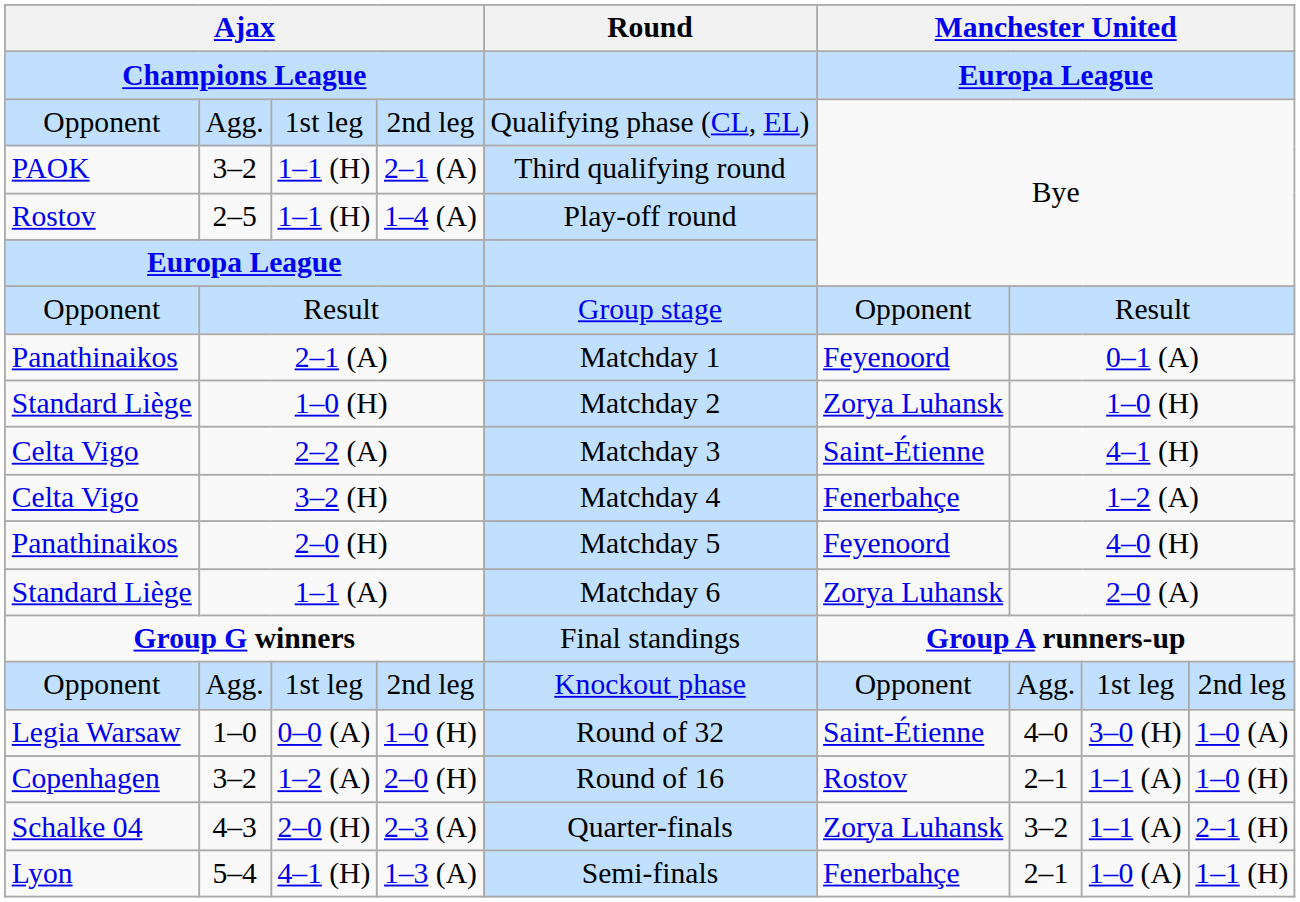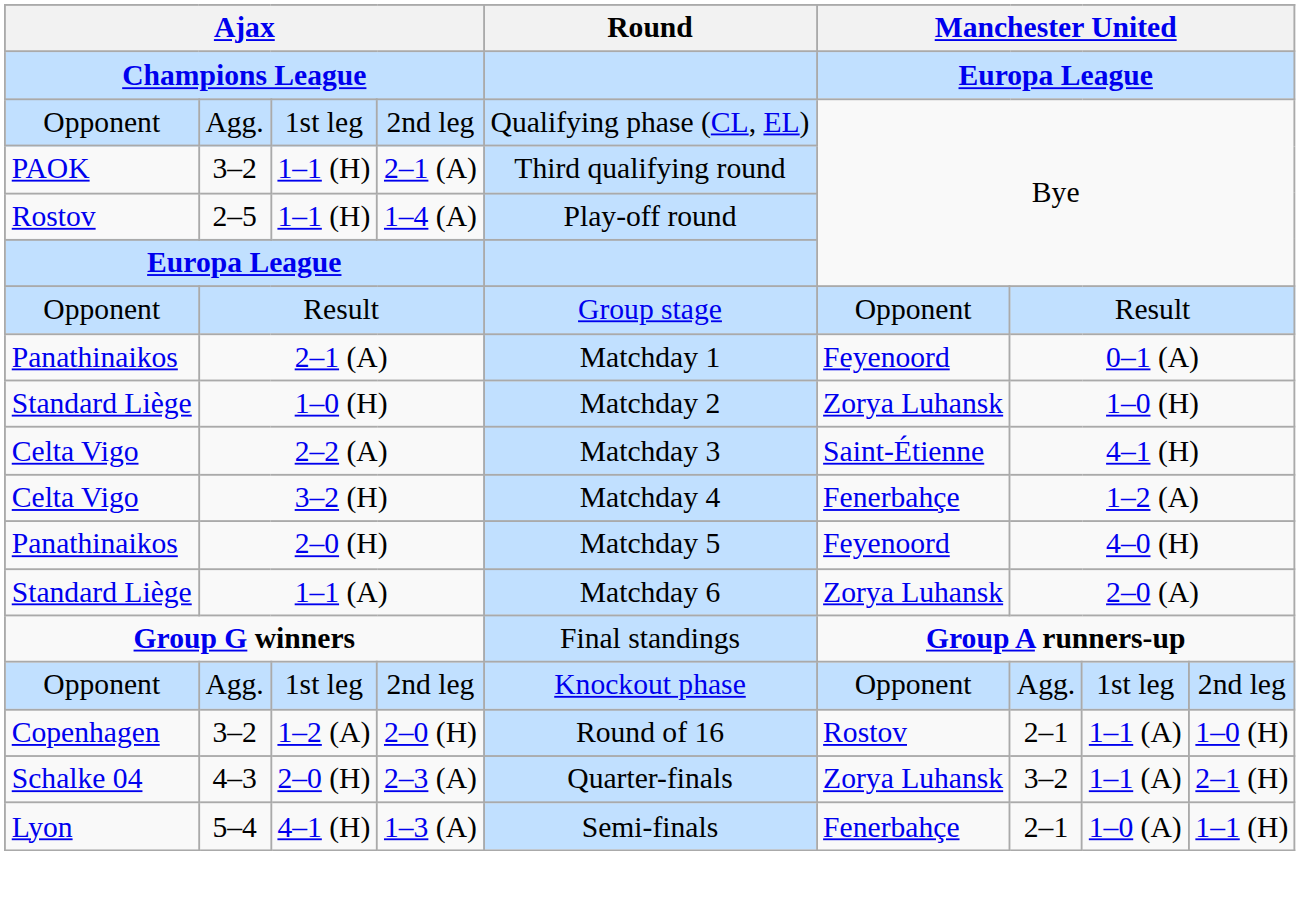 <table class="wikitable" style="text-align:center">
 <tr>
 <th colspan=4> <a href='#'>Ajax</a></th>
 <th>Round</th>
 <th colspan=4> <a href='#'>Manchester United</a></th>
 </tr>
 <tr style="background:#C1E0FF">
 <td colspan=4><strong><a href='#'>Champions League</a></strong></td>
 <td></td>
 <td colspan=4><strong><a href='#'>Europa League</a></strong></td>
 </tr>
 <tr>
 <td style="background:#C1E0FF">Opponent</td>
 <td style="background:#C1E0FF">Agg.</td>
 <td style="background:#C1E0FF">1st leg</td>
 <td style="background:#C1E0FF">2nd leg</td>
 <td style="background:#C1E0FF">Qualifying phase (<a href='#'>CL</a>, <a href='#'>EL</a>)</td>
 <td colspan=4 rowspan=4>Bye</td>
 </tr>
 <tr>
 <td align=left> <a href='#'>PAOK</a></td>
 <td>3–2</td>
 <td><a href='#'>1–1</a> (H)</td>
 <td><a href='#'>2–1</a> (A)</td>
 <td style="background:#C1E0FF">Third qualifying round</td>
 </tr>
 <tr>
 <td align=left> <a href='#'>Rostov</a></td>
 <td>2–5</td>
 <td><a href='#'>1–1</a> (H)</td>
 <td><a href='#'>1–4</a> (A)</td>
 <td style="background:#C1E0FF">Play-off round</td>
 </tr>
 <tr style="background:#C1E0FF">
 <td colspan=4><strong><a href='#'>Europa League</a></strong></td>
 <td></td>
 </tr>
 <tr style="background:#C1E0FF">
 <td>Opponent</td>
 <td colspan=3>Result</td>
 <td><a href='#'>Group stage</a></td>
 <td>Opponent</td>
 <td colspan=3>Result</td>
 </tr>
 <tr>
 <td align=left> <a href='#'>Panathinaikos</a></td>
 <td colspan=3><a href='#'>2–1</a> (A)</td>
 <td style="background:#C1E0FF">Matchday 1</td>
 <td align=left> <a href='#'>Feyenoord</a></td>
 <td colspan=3><a href='#'>0–1</a> (A)</td>
 </tr>
 <tr>
 <td align=left> <a href='#'>Standard Liège</a></td>
 <td colspan=3><a href='#'>1–0</a> (H)</td>
 <td style="background:#C1E0FF">Matchday 2</td>
 <td align=left> <a href='#'>Zorya Luhansk</a></td>
 <td colspan=3><a href='#'>1–0</a> (H)</td>
 </tr>
 <tr>
 <td align=left> <a href='#'>Celta Vigo</a></td>
 <td colspan=3><a href='#'>2–2</a> (A)</td>
 <td style="background:#C1E0FF">Matchday 3</td>
 <td align=left> <a href='#'>Saint-Étienne</a></td>
 <td colspan=3><a href='#'>4–1</a> (H)</td>
 </tr>
 <tr>
 <td align=left> <a href='#'>Celta Vigo</a></td>
 <td colspan=3><a href='#'>3–2</a> (H)</td>
 <td style="background:#C1E0FF">Matchday 4</td>
 <td align=left> <a href='#'>Fenerbahçe</a></td>
 <td colspan=3><a href='#'>1–2</a> (A)</td>
 </tr>
 <tr>
 <td align=left> <a href='#'>Panathinaikos</a></td>
 <td colspan=3><a href='#'>2–0</a> (H)</td>
 <td style="background:#C1E0FF">Matchday 5</td>
 <td align=left> <a href='#'>Feyenoord</a></td>
 <td colspan=3><a href='#'>4–0</a> (H)</td>
 </tr>
 <tr>
 <td align=left> <a href='#'>Standard Liège</a></td>
 <td colspan=3><a href='#'>1–1</a> (A)</td>
 <td style="background:#C1E0FF">Matchday 6</td>
 <td align=left> <a href='#'>Zorya Luhansk</a></td>
 <td colspan=3><a href='#'>2–0</a> (A)</td>
 </tr>
 <tr>
 <td colspan=4 valign=top><strong><a href='#'>Group G</a> winners</strong><br></td>
 <td style="background:#C1E0FF">Final standings</td>
 <td colspan=4 valign=top><strong><a href='#'>Group A</a> runners-up</strong><br></td>
 </tr>
 <tr style="background:#C1E0FF">
 <td>Opponent</td>
 <td>Agg.</td>
 <td>1st leg</td>
 <td>2nd leg</td>
 <td><a href='#'>Knockout phase</a></td>
 <td>Opponent</td>
 <td>Agg.</td>
 <td>1st leg</td>
 <td>2nd leg</td>
 </tr>
 <tr>
-<td align=left> <a href='#'>Legia Warsaw</a></td>
-<td>1–0</td>
-<td><a href='#'>0–0</a> (A)</td>
-<td><a href='#'>1–0</a> (H)</td>
-<td style="background:#C1E0FF">Round of 32</td>
-<td align=left> <a href='#'>Saint-Étienne</a></td>
-<td>4–0</td>
-<td><a href='#'>3–0</a> (H)</td>
-<td><a href='#'>1–0</a> (A)</td>
-</tr>
-<tr>
 <td align=left> <a href='#'>Copenhagen</a></td>
 <td>3–2</td>
 <td><a href='#'>1–2</a> (A)</td>
 <td><a href='#'>2–0</a> (H)</td>
 <td style="background:#C1E0FF">Round of 16</td>
 <td align=left> <a href='#'>Rostov</a></td>
 <td>2–1</td>
 <td><a href='#'>1–1</a> (A)</td>
 <td><a href='#'>1–0</a> (H)</td>
 </tr>
 <tr>
 <td align=left> <a href='#'>Schalke 04</a></td>
 <td>4–3</td>
 <td><a href='#'>2–0</a> (H)</td>
 <td><a href='#'>2–3</a>  (A)</td>
 <td style="background:#C1E0FF">Quarter-finals</td>
 <td align=left> <a href='#'>Zorya Luhansk</a></td>
 <td>3–2</td>
 <td><a href='#'>1–1</a> (A)</td>
 <td><a href='#'>2–1</a>  (H)</td>
 </tr>
 <tr>
 <td align=left> <a href='#'>Lyon</a></td>
 <td>5–4</td>
 <td><a href='#'>4–1</a> (H)</td>
 <td><a href='#'>1–3</a> (A)</td>
 <td style="background:#C1E0FF">Semi-finals</td>
 <td align=left> <a href='#'>Fenerbahçe</a></td>
 <td>2–1</td>
 <td><a href='#'>1–0</a> (A)</td>
 <td><a href='#'>1–1</a> (H)</td>
 </tr>
 </table>
